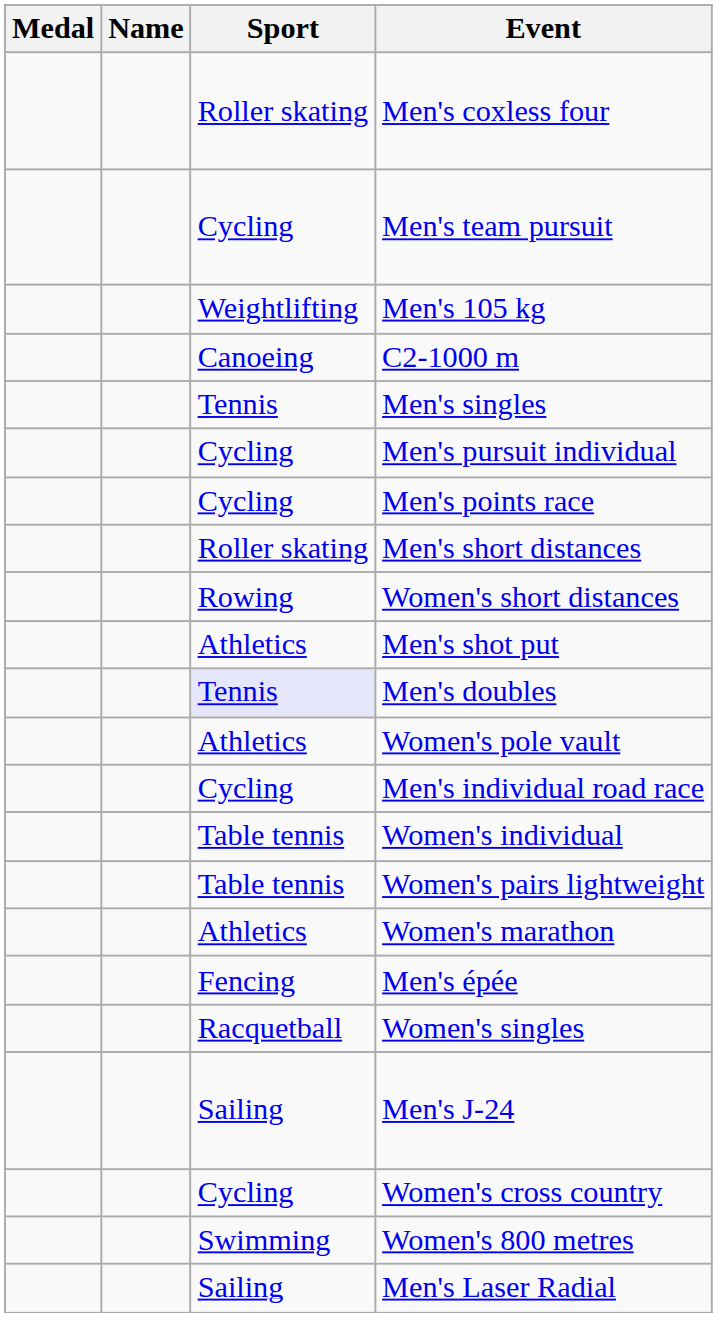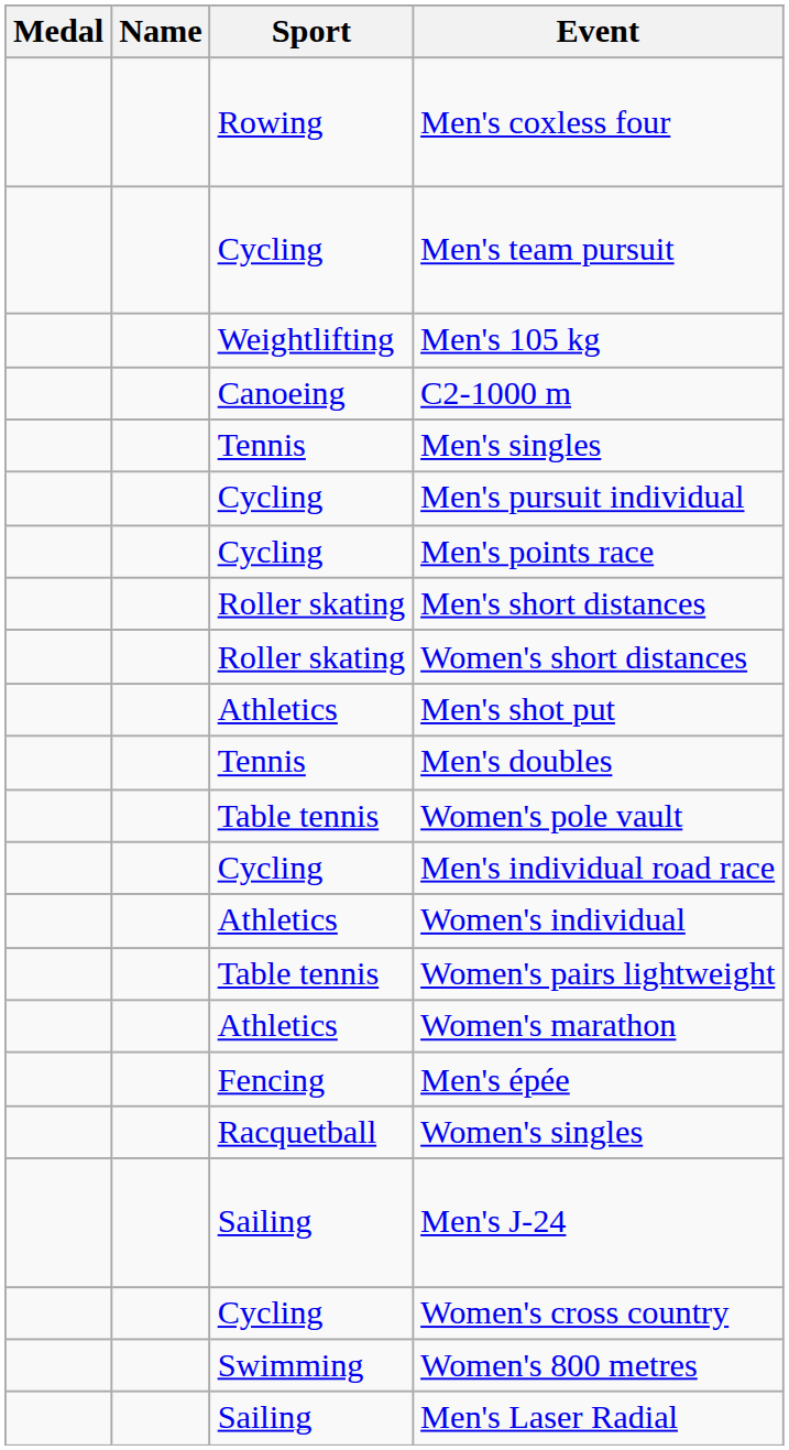 <table class="wikitable sortable">
 <tr>
 <th>Medal</th>
 <th>Name</th>
 <th>Sport</th>
 <th>Event</th>
 </tr>
 <tr>
 <td></td>
 <td><br><br><br></td>
-<td><a href='#'>Roller skating</a></td>
+<td><a href='#'>Rowing</a></td>
 <td><a href='#'>Men's coxless four</a></td>
 </tr>
 <tr>
 <td></td>
 <td><br><br><br></td>
 <td><a href='#'>Cycling</a></td>
 <td><a href='#'>Men's team pursuit</a></td>
 </tr>
 <tr>
 <td></td>
 <td></td>
 <td><a href='#'>Weightlifting</a></td>
 <td><a href='#'>Men's 105 kg</a></td>
 </tr>
 <tr>
 <td></td>
 <td><br></td>
 <td><a href='#'>Canoeing</a></td>
 <td><a href='#'>C2-1000 m</a></td>
 </tr>
 <tr>
 <td></td>
 <td></td>
 <td><a href='#'>Tennis</a></td>
 <td><a href='#'>Men's singles</a></td>
 </tr>
 <tr>
 <td></td>
 <td></td>
 <td><a href='#'>Cycling</a></td>
 <td><a href='#'>Men's pursuit individual</a></td>
 </tr>
 <tr>
 <td></td>
 <td></td>
 <td><a href='#'>Cycling</a></td>
 <td><a href='#'>Men's points race</a></td>
 </tr>
 <tr>
 <td></td>
 <td></td>
 <td><a href='#'>Roller skating</a></td>
 <td><a href='#'>Men's short distances</a></td>
 </tr>
 <tr>
 <td></td>
 <td></td>
-<td><a href='#'>Rowing</a></td>
+<td><a href='#'>Roller skating</a></td>
 <td><a href='#'>Women's short distances</a></td>
 </tr>
 <tr>
 <td></td>
 <td></td>
 <td><a href='#'>Athletics</a></td>
 <td><a href='#'>Men's shot put</a></td>
 </tr>
 <tr>
 <td></td>
 <td><br></td>
-<td style="background: lavender;"><a href='#'>Tennis</a></td>
+<td><a href='#'>Tennis</a></td>
 <td><a href='#'>Men's doubles</a></td>
 </tr>
 <tr>
 <td></td>
 <td></td>
-<td><a href='#'>Athletics</a></td>
+<td><a href='#'>Table tennis</a></td>
 <td><a href='#'>Women's pole vault</a></td>
 </tr>
 <tr>
 <td></td>
 <td></td>
 <td><a href='#'>Cycling</a></td>
 <td><a href='#'>Men's individual road race</a></td>
 </tr>
 <tr>
 <td></td>
 <td></td>
-<td><a href='#'>Table tennis</a></td>
+<td><a href='#'>Athletics</a></td>
 <td><a href='#'>Women's individual</a></td>
 </tr>
 <tr>
 <td></td>
 <td><br></td>
 <td><a href='#'>Table tennis</a></td>
 <td><a href='#'>Women's pairs lightweight</a></td>
 </tr>
 <tr>
 <td></td>
 <td></td>
 <td><a href='#'>Athletics</a></td>
 <td><a href='#'>Women's marathon</a></td>
 </tr>
 <tr>
 <td></td>
 <td></td>
 <td><a href='#'>Fencing</a></td>
 <td><a href='#'>Men's épée</a></td>
 </tr>
 <tr>
 <td></td>
 <td></td>
 <td><a href='#'>Racquetball</a></td>
 <td><a href='#'>Women's singles</a></td>
 </tr>
 <tr>
 <td></td>
 <td><br><br><br></td>
 <td><a href='#'>Sailing</a></td>
 <td><a href='#'>Men's J-24</a></td>
 </tr>
 <tr>
 <td></td>
 <td></td>
 <td><a href='#'>Cycling</a></td>
 <td><a href='#'>Women's cross country</a></td>
 </tr>
 <tr>
 <td></td>
 <td></td>
 <td><a href='#'>Swimming</a></td>
 <td><a href='#'>Women's 800 metres</a></td>
 </tr>
 <tr>
 <td></td>
 <td></td>
 <td><a href='#'>Sailing</a></td>
 <td><a href='#'>Men's Laser Radial</a></td>
 </tr>
 </table>
